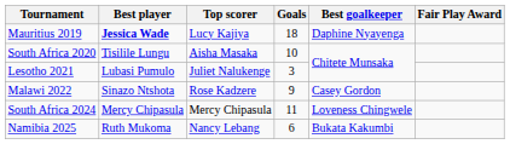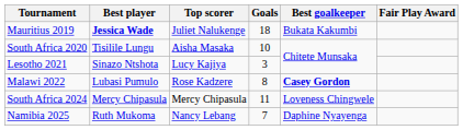 <table class="wikitable">
 <tr>
 <th>Tournament</th>
 <th>Best player</th>
 <th>Top scorer</th>
 <th>Goals</th>
 <th>Best <a href='#'>goalkeeper</a></th>
 <th>Fair Play Award</th>
 </tr>
 <tr>
 <td> <a href='#'>Mauritius 2019</a></td>
 <td><strong> <a href='#'>Jessica Wade</a></strong></td>
-<td> <a href='#'>Lucy Kajiya</a></td>
+<td> <a href='#'>Juliet Nalukenge</a></td>
 <td align=center>18</td>
-<td> <a href='#'>Daphine Nyayenga</a></td>
+<td> <a href='#'>Bukata Kakumbi</a></td>
 <td></td>
 </tr>
 <tr>
 <td> <a href='#'>South Africa 2020</a></td>
 <td> <a href='#'>Tisilile Lungu</a></td>
 <td> <a href='#'>Aisha Masaka</a></td>
 <td align=center>10</td>
 <td rowspan=2> <a href='#'>Chitete Munsaka</a></td>
 <td></td>
 </tr>
 <tr>
 <td> <a href='#'>Lesotho 2021</a></td>
-<td> <a href='#'>Lubasi Pumulo</a></td>
-<td> <a href='#'>Juliet Nalukenge</a></td>
+<td> <a href='#'>Sinazo Ntshota</a></td>
+<td> <a href='#'>Lucy Kajiya</a></td>
 <td align=center>3</td>
 <td></td>
 </tr>
 <tr>
 <td> <a href='#'>Malawi 2022</a></td>
-<td> <a href='#'>Sinazo Ntshota</a></td>
+<td> <a href='#'>Lubasi Pumulo</a></td>
 <td> <a href='#'>Rose Kadzere</a></td>
-<td align=center>9</td>
-<td> <a href='#'>Casey Gordon</a></td>
+<td align=center>8</td>
+<td><strong> <a href='#'>Casey Gordon</a></strong></td>
 <td></td>
 </tr>
 <tr>
 <td> <a href='#'>South Africa 2024</a></td>
 <td> <a href='#'>Mercy Chipasula</a></td>
 <td> Mercy Chipasula</td>
 <td align=center>11</td>
 <td> <a href='#'>Loveness Chingwele</a></td>
 <td></td>
 </tr>
 <tr>
 <td> <a href='#'>Namibia 2025</a></td>
 <td> <a href='#'>Ruth Mukoma</a></td>
 <td> <a href='#'>Nancy Lebang</a></td>
-<td align=center>6</td>
-<td> <a href='#'>Bukata Kakumbi</a></td>
+<td align=center>7</td>
+<td> <a href='#'>Daphine Nyayenga</a></td>
 <td></td>
 </tr>
 </table>
